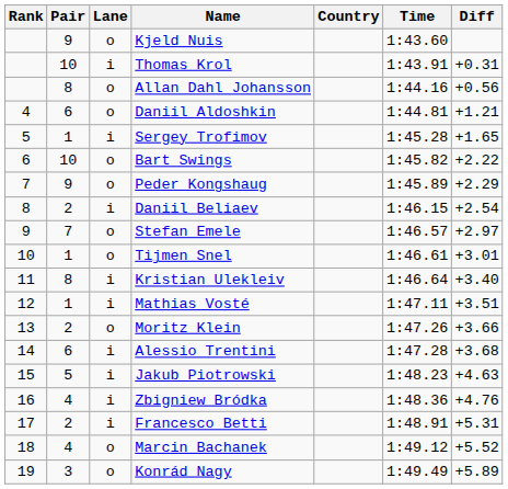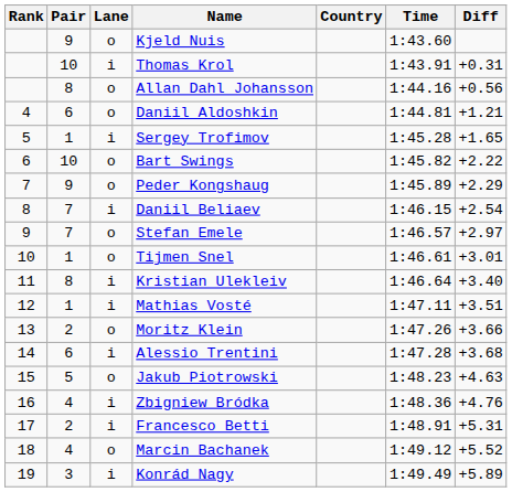 <table class="wikitable sortable" style="text-align:center">
 <tr>
 <th>Rank</th>
 <th>Pair</th>
 <th>Lane</th>
 <th>Name</th>
 <th>Country</th>
 <th>Time</th>
 <th>Diff</th>
 </tr>
 <tr>
 <td></td>
 <td>9</td>
 <td>o</td>
 <td align=left><a href='#'>Kjeld Nuis</a></td>
 <td align=left></td>
 <td>1:43.60</td>
 <td></td>
 </tr>
 <tr>
 <td></td>
 <td>10</td>
 <td>i</td>
 <td align=left><a href='#'>Thomas Krol</a></td>
 <td align=left></td>
 <td>1:43.91</td>
 <td>+0.31</td>
 </tr>
 <tr>
 <td></td>
 <td>8</td>
 <td>o</td>
 <td align=left><a href='#'>Allan Dahl Johansson</a></td>
 <td align=left></td>
 <td>1:44.16</td>
 <td>+0.56</td>
 </tr>
 <tr>
 <td>4</td>
 <td>6</td>
 <td>o</td>
 <td align=left><a href='#'>Daniil Aldoshkin</a></td>
 <td align=left></td>
 <td>1:44.81</td>
 <td>+1.21</td>
 </tr>
 <tr>
 <td>5</td>
 <td>1</td>
 <td>i</td>
 <td align=left><a href='#'>Sergey Trofimov</a></td>
 <td align=left></td>
 <td>1:45.28</td>
 <td>+1.65</td>
 </tr>
 <tr>
 <td>6</td>
 <td>10</td>
 <td>o</td>
 <td align=left><a href='#'>Bart Swings</a></td>
 <td align=left></td>
 <td>1:45.82</td>
 <td>+2.22</td>
 </tr>
 <tr>
 <td>7</td>
 <td>9</td>
 <td>o</td>
 <td align=left><a href='#'>Peder Kongshaug</a></td>
 <td align=left></td>
 <td>1:45.89</td>
 <td>+2.29</td>
 </tr>
 <tr>
 <td>8</td>
-<td>2</td>
+<td>7</td>
 <td>i</td>
 <td align=left><a href='#'>Daniil Beliaev</a></td>
 <td align=left></td>
 <td>1:46.15</td>
 <td>+2.54</td>
 </tr>
 <tr>
 <td>9</td>
 <td>7</td>
 <td>o</td>
 <td align=left><a href='#'>Stefan Emele</a></td>
 <td align=left></td>
 <td>1:46.57</td>
 <td>+2.97</td>
 </tr>
 <tr>
 <td>10</td>
 <td>1</td>
 <td>o</td>
 <td align=left><a href='#'>Tijmen Snel</a></td>
 <td align=left></td>
 <td>1:46.61</td>
 <td>+3.01</td>
 </tr>
 <tr>
 <td>11</td>
 <td>8</td>
 <td>i</td>
 <td align=left><a href='#'>Kristian Ulekleiv</a></td>
 <td align=left></td>
 <td>1:46.64</td>
 <td>+3.40</td>
 </tr>
 <tr>
 <td>12</td>
 <td>1</td>
 <td>i</td>
 <td align=left><a href='#'>Mathias Vosté</a></td>
 <td align=left></td>
 <td>1:47.11</td>
 <td>+3.51</td>
 </tr>
 <tr>
 <td>13</td>
 <td>2</td>
 <td>o</td>
 <td align=left><a href='#'>Moritz Klein</a></td>
 <td align=left></td>
 <td>1:47.26</td>
 <td>+3.66</td>
 </tr>
 <tr>
 <td>14</td>
 <td>6</td>
 <td>i</td>
 <td align=left><a href='#'>Alessio Trentini</a></td>
 <td align=left></td>
 <td>1:47.28</td>
 <td>+3.68</td>
 </tr>
 <tr>
 <td>15</td>
 <td>5</td>
-<td>i</td>
+<td>o</td>
 <td align=left><a href='#'>Jakub Piotrowski</a></td>
 <td align=left></td>
 <td>1:48.23</td>
 <td>+4.63</td>
 </tr>
 <tr>
 <td>16</td>
 <td>4</td>
 <td>i</td>
 <td align=left><a href='#'>Zbigniew Bródka</a></td>
 <td align=left></td>
 <td>1:48.36</td>
 <td>+4.76</td>
 </tr>
 <tr>
 <td>17</td>
 <td>2</td>
 <td>i</td>
 <td align=left><a href='#'>Francesco Betti</a></td>
 <td align=left></td>
 <td>1:48.91</td>
 <td>+5.31</td>
 </tr>
 <tr>
 <td>18</td>
 <td>4</td>
 <td>o</td>
 <td align=left><a href='#'>Marcin Bachanek</a></td>
 <td align=left></td>
 <td>1:49.12</td>
 <td>+5.52</td>
 </tr>
 <tr>
 <td>19</td>
 <td>3</td>
-<td>o</td>
+<td>i</td>
 <td align=left><a href='#'>Konrád Nagy</a></td>
 <td align=left></td>
 <td>1:49.49</td>
 <td>+5.89</td>
 </tr>
 </table>
